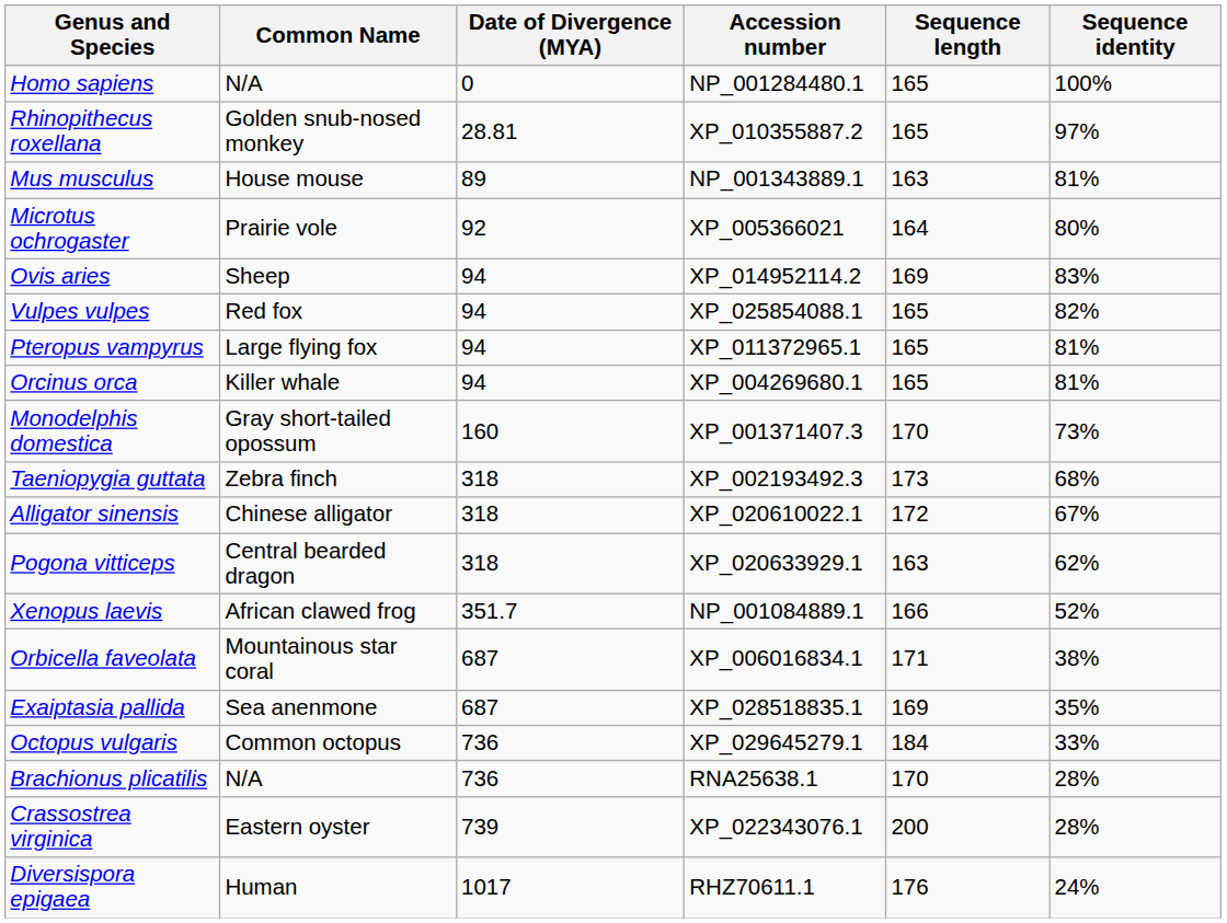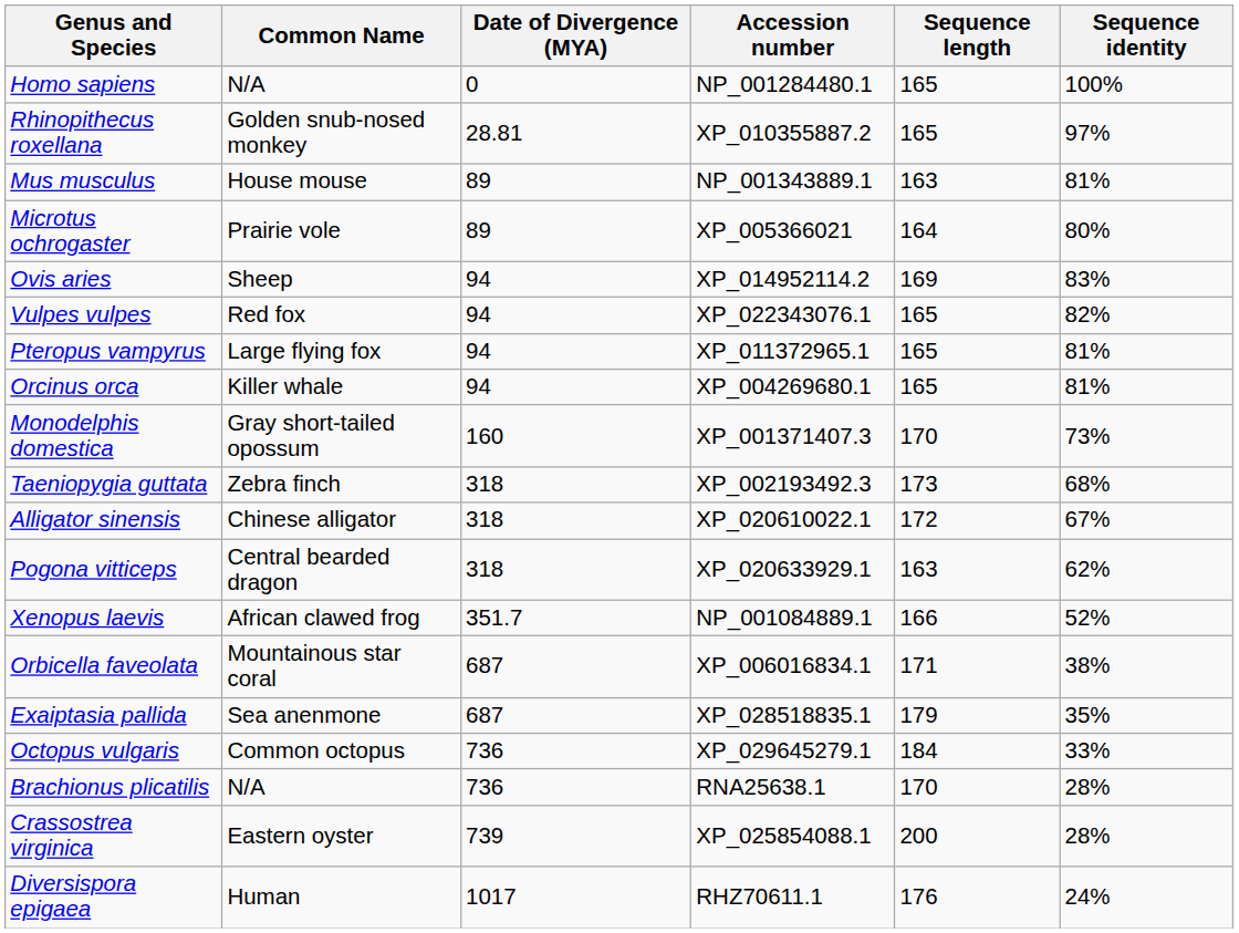 <table class="wikitable">
 <tr>
 <th>Genus and Species</th>
 <th>Common Name</th>
 <th>Date of Divergence (MYA)</th>
 <th>Accession number</th>
 <th>Sequence length</th>
 <th>Sequence identity</th>
 </tr>
 <tr>
 <td><em><a href='#'>Homo sapiens</a></em></td>
 <td>N/A</td>
 <td>0</td>
 <td>NP_001284480.1</td>
 <td>165</td>
 <td>100%</td>
 </tr>
 <tr>
 <td><em><a href='#'>Rhinopithecus roxellana</a></em></td>
 <td>Golden snub-nosed monkey</td>
 <td>28.81</td>
 <td>XP_010355887.2</td>
 <td>165</td>
 <td>97%</td>
 </tr>
 <tr>
 <td><em><a href='#'>Mus musculus</a></em></td>
 <td>House mouse</td>
 <td>89</td>
 <td>NP_001343889.1</td>
 <td>163</td>
 <td>81%</td>
 </tr>
 <tr>
 <td><em><a href='#'>Microtus ochrogaster</a></em></td>
 <td>Prairie vole</td>
-<td>92</td>
+<td>89</td>
 <td>XP_005366021</td>
 <td>164</td>
 <td>80%</td>
 </tr>
 <tr>
 <td><em><a href='#'>Ovis aries</a></em></td>
 <td>Sheep</td>
 <td>94</td>
 <td>XP_014952114.2</td>
 <td>169</td>
 <td>83%</td>
 </tr>
 <tr>
 <td><em><a href='#'>Vulpes vulpes</a></em></td>
 <td>Red fox</td>
 <td>94</td>
-<td>XP_025854088.1</td>
+<td>XP_022343076.1</td>
 <td>165</td>
 <td>82%</td>
 </tr>
 <tr>
 <td><em><a href='#'>Pteropus vampyrus</a></em></td>
 <td>Large flying fox</td>
 <td>94</td>
 <td>XP_011372965.1</td>
 <td>165</td>
 <td>81%</td>
 </tr>
 <tr>
 <td><em><a href='#'>Orcinus orca</a></em></td>
 <td>Killer whale</td>
 <td>94</td>
 <td>XP_004269680.1</td>
 <td>165</td>
 <td>81%</td>
 </tr>
 <tr>
 <td><em><a href='#'>Monodelphis domestica</a></em></td>
 <td>Gray short-tailed opossum</td>
 <td>160</td>
 <td>XP_001371407.3</td>
 <td>170</td>
 <td>73%</td>
 </tr>
 <tr>
 <td><em><a href='#'>Taeniopygia guttata</a></em></td>
 <td>Zebra finch</td>
 <td>318</td>
 <td>XP_002193492.3</td>
 <td>173</td>
 <td>68%</td>
 </tr>
 <tr>
 <td><em><a href='#'>Alligator sinensis</a></em></td>
 <td>Chinese alligator</td>
 <td>318</td>
 <td>XP_020610022.1</td>
 <td>172</td>
 <td>67%</td>
 </tr>
 <tr>
 <td><em><a href='#'>Pogona vitticeps</a></em></td>
 <td>Central bearded dragon</td>
 <td>318</td>
 <td>XP_020633929.1</td>
 <td>163</td>
 <td>62%</td>
 </tr>
 <tr>
 <td><em><a href='#'>Xenopus laevis</a></em></td>
 <td>African clawed frog</td>
 <td>351.7</td>
 <td>NP_001084889.1</td>
 <td>166</td>
 <td>52%</td>
 </tr>
 <tr>
 <td><em><a href='#'>Orbicella faveolata</a></em></td>
 <td>Mountainous star coral</td>
 <td>687</td>
 <td>XP_006016834.1</td>
 <td>171</td>
 <td>38%</td>
 </tr>
 <tr>
 <td><em><a href='#'>Exaiptasia pallida</a></em></td>
 <td>Sea anenmone</td>
 <td>687</td>
 <td>XP_028518835.1</td>
-<td>169</td>
+<td>179</td>
 <td>35%</td>
 </tr>
 <tr>
 <td><em><a href='#'>Octopus vulgaris</a></em></td>
 <td>Common octopus</td>
 <td>736</td>
 <td>XP_029645279.1</td>
 <td>184</td>
 <td>33%</td>
 </tr>
 <tr>
 <td><em><a href='#'>Brachionus plicatilis</a></em></td>
 <td>N/A</td>
 <td>736</td>
 <td>RNA25638.1</td>
 <td>170</td>
 <td>28%</td>
 </tr>
 <tr>
 <td><em><a href='#'>Crassostrea virginica</a></em></td>
 <td>Eastern oyster</td>
 <td>739</td>
-<td>XP_022343076.1</td>
+<td>XP_025854088.1</td>
 <td>200</td>
 <td>28%</td>
 </tr>
 <tr>
 <td><em><a href='#'>Diversispora epigaea</a></em></td>
 <td>Human</td>
 <td>1017</td>
 <td>RHZ70611.1</td>
 <td>176</td>
 <td>24%</td>
 </tr>
 </table>
